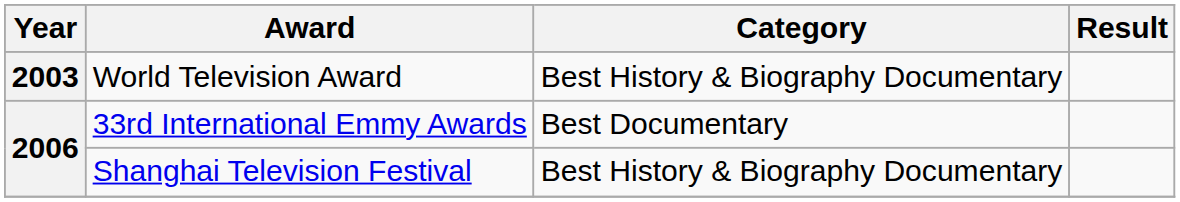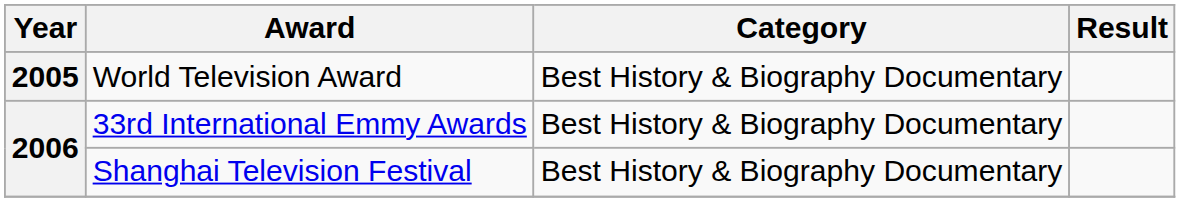 <table class="wikitable">
 <tr>
 <th>Year</th>
 <th>Award</th>
 <th>Category</th>
 <th>Result</th>
 </tr>
 <tr>
-<th>2003</th>
+<th>2005</th>
 <td>World Television Award</td>
 <td>Best History & Biography Documentary</td>
 <td></td>
 </tr>
 <tr>
 <th rowspan=2>2006</th>
 <td><a href='#'>33rd International Emmy Awards</a></td>
-<td>Best Documentary</td>
+<td>Best History & Biography Documentary</td>
 <td></td>
 </tr>
 <tr>
 <td><a href='#'>Shanghai Television Festival</a></td>
 <td>Best History & Biography Documentary</td>
 <td></td>
 </tr>
 <tr>
 </tr>
 </table>
